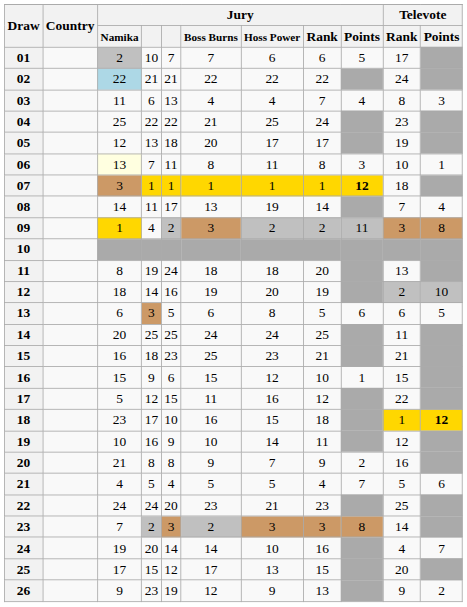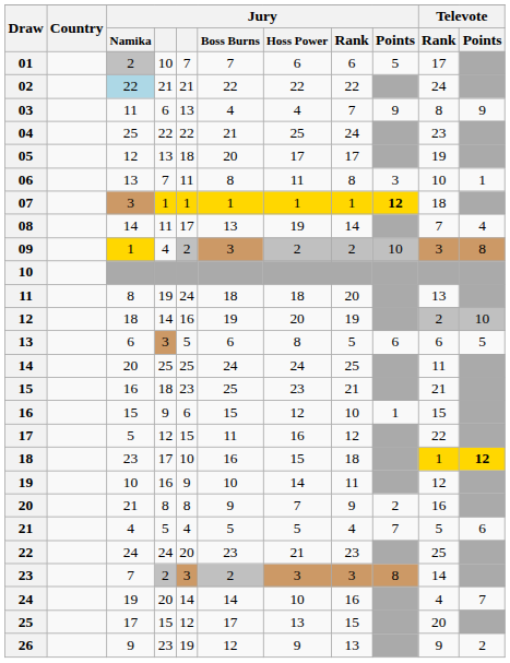 <table class="sortable wikitable collapsible plainrowheaders" style="text-align:center;">
 <tr>
 </tr>
 <tr>
 <th scope="col" rowspan="2">Draw</th>
 <th scope="col" rowspan="2">Country</th>
 <th scope="col" colspan="7">Jury</th>
 <th scope="col" colspan="2">Televote</th>
 </tr>
 <tr>
 <th scope="col"><small>Namika</small></th>
 <th scope="col"><small></small></th>
 <th scope="col"><small></small></th>
 <th scope="col"><small>Boss Burns</small></th>
 <th scope="col"><small>Hoss Power</small></th>
 <th scope="col">Rank</th>
 <th scope="col">Points</th>
 <th scope="col">Rank</th>
 <th scope="col">Points</th>
 </tr>
 <tr>
 <th scope="row" style="text-align:center;">01</th>
 <td style="text-align:left;"></td>
 <td style="background:silver;">2</td>
 <td>10</td>
 <td>7</td>
 <td>7</td>
 <td>6</td>
 <td>6</td>
 <td>5</td>
 <td>17</td>
 <td style="background:#AAAAAA;"></td>
 </tr>
 <tr>
 <th scope="row" style="text-align:center;">02</th>
 <td style="text-align:left;"></td>
 <td style="background: lightblue;">22</td>
 <td>21</td>
 <td>21</td>
 <td>22</td>
 <td>22</td>
 <td>22</td>
 <td style="background:#AAAAAA;"></td>
 <td>24</td>
 <td style="background:#AAAAAA;"></td>
 </tr>
 <tr>
 <th scope="row" style="text-align:center;">03</th>
 <td style="text-align:left;"></td>
 <td>11</td>
 <td>6</td>
 <td>13</td>
 <td>4</td>
 <td>4</td>
 <td>7</td>
-<td>4</td>
+<td>9</td>
 <td>8</td>
-<td>3</td>
+<td>9</td>
 </tr>
 <tr>
 <th scope="row" style="text-align:center;">04</th>
 <td style="text-align:left;"></td>
 <td>25</td>
 <td>22</td>
 <td>22</td>
 <td>21</td>
 <td>25</td>
 <td>24</td>
 <td style="background:#AAAAAA;"></td>
 <td>23</td>
 <td style="background:#AAAAAA;"></td>
 </tr>
 <tr>
 <th scope="row" style="text-align:center;">05</th>
 <td style="text-align:left;"></td>
 <td>12</td>
 <td>13</td>
 <td>18</td>
 <td>20</td>
 <td>17</td>
 <td>17</td>
 <td style="background:#AAAAAA;"></td>
 <td>19</td>
 <td style="background:#AAAAAA;"></td>
 </tr>
 <tr>
 <th scope="row" style="text-align:center;">06</th>
 <td style="text-align:left;"></td>
-<td style="background: lightyellow;">13</td>
+<td>13</td>
 <td>7</td>
 <td>11</td>
 <td>8</td>
 <td>11</td>
 <td>8</td>
 <td>3</td>
 <td>10</td>
 <td>1</td>
 </tr>
 <tr>
 <th scope="row" style="text-align:center;">07</th>
 <td style="text-align:left;"></td>
 <td style="background:#CC9966;">3</td>
 <td style="background:gold;">1</td>
 <td style="background:gold;">1</td>
 <td style="background:gold;">1</td>
 <td style="background:gold;">1</td>
 <td style="background:gold;">1</td>
 <td style="background:gold;"><strong>12</strong></td>
 <td>18</td>
 <td style="background:#AAAAAA;"></td>
 </tr>
 <tr>
 <th scope="row" style="text-align:center;">08</th>
 <td style="text-align:left;"></td>
 <td>14</td>
 <td>11</td>
 <td>17</td>
 <td>13</td>
 <td>19</td>
 <td>14</td>
 <td style="background:#AAAAAA;"></td>
 <td>7</td>
 <td>4</td>
 </tr>
 <tr>
 <th scope="row" style="text-align:center;">09</th>
 <td style="text-align:left;"></td>
 <td style="background:gold;">1</td>
 <td>4</td>
 <td style="background:silver;">2</td>
 <td style="background:#CC9966;">3</td>
 <td style="background:silver;">2</td>
 <td style="background:silver;">2</td>
-<td style="background:silver;">11</td>
+<td style="background:silver;">10</td>
 <td style="background:#CC9966;">3</td>
 <td style="background:#CC9966;">8</td>
 </tr>
 <tr class="sortbottom">
 <th scope="row" style="text-align:center;">10</th>
 <td style="text-align:left;"></td>
 <td style="background:#AAAAAA;"></td>
 <td style="background:#AAAAAA;"></td>
 <td style="background:#AAAAAA;"></td>
 <td style="background:#AAAAAA;"></td>
 <td style="background:#AAAAAA;"></td>
 <td style="background:#AAAAAA;"></td>
 <td style="background:#AAAAAA;"></td>
 <td style="background:#AAAAAA;"></td>
 <td style="background:#AAAAAA;"></td>
 </tr>
 <tr>
 <th scope="row" style="text-align:center;">11</th>
 <td style="text-align:left;"></td>
 <td>8</td>
 <td>19</td>
 <td>24</td>
 <td>18</td>
 <td>18</td>
 <td>20</td>
 <td style="background:#AAAAAA;"></td>
 <td>13</td>
 <td style="background:#AAAAAA;"></td>
 </tr>
 <tr>
 <th scope="row" style="text-align:center;">12</th>
 <td style="text-align:left;"></td>
 <td>18</td>
 <td>14</td>
 <td>16</td>
 <td>19</td>
 <td>20</td>
 <td>19</td>
 <td style="background:#AAAAAA;"></td>
 <td style="background:silver;">2</td>
 <td style="background:silver;">10</td>
 </tr>
 <tr>
 <th scope="row" style="text-align:center;">13</th>
 <td style="text-align:left;"></td>
 <td>6</td>
 <td style="background:#CC9966;">3</td>
 <td>5</td>
 <td>6</td>
 <td>8</td>
 <td>5</td>
 <td>6</td>
 <td>6</td>
 <td>5</td>
 </tr>
 <tr>
 <th scope="row" style="text-align:center;">14</th>
 <td style="text-align:left;"></td>
 <td>20</td>
 <td>25</td>
 <td>25</td>
 <td>24</td>
 <td>24</td>
 <td>25</td>
 <td style="background:#AAAAAA;"></td>
 <td>11</td>
 <td style="background:#AAAAAA;"></td>
 </tr>
 <tr>
 <th scope="row" style="text-align:center;">15</th>
 <td style="text-align:left;"></td>
 <td>16</td>
 <td>18</td>
 <td>23</td>
 <td>25</td>
 <td>23</td>
 <td>21</td>
 <td style="background:#AAAAAA;"></td>
 <td>21</td>
 <td style="background:#AAAAAA;"></td>
 </tr>
 <tr>
 <th scope="row" style="text-align:center;">16</th>
 <td style="text-align:left;"></td>
 <td>15</td>
 <td>9</td>
 <td>6</td>
 <td>15</td>
 <td>12</td>
 <td>10</td>
 <td>1</td>
 <td>15</td>
 <td style="background:#AAAAAA;"></td>
 </tr>
 <tr>
 <th scope="row" style="text-align:center;">17</th>
 <td style="text-align:left;"></td>
 <td>5</td>
 <td>12</td>
 <td>15</td>
 <td>11</td>
 <td>16</td>
 <td>12</td>
 <td style="background:#AAAAAA;"></td>
 <td>22</td>
 <td style="background:#AAAAAA;"></td>
 </tr>
 <tr>
 <th scope="row" style="text-align:center;">18</th>
 <td style="text-align:left;"></td>
 <td>23</td>
 <td>17</td>
 <td>10</td>
 <td>16</td>
 <td>15</td>
 <td>18</td>
 <td style="background:#AAAAAA;"></td>
 <td style="background:gold;">1</td>
 <td style="background:gold;"><strong>12</strong></td>
 </tr>
 <tr>
 <th scope="row" style="text-align:center;">19</th>
 <td style="text-align:left;"></td>
 <td>10</td>
 <td>16</td>
 <td>9</td>
 <td>10</td>
 <td>14</td>
 <td>11</td>
 <td style="background:#AAAAAA;"></td>
 <td>12</td>
 <td style="background:#AAAAAA;"></td>
 </tr>
 <tr>
 <th scope="row" style="text-align:center;">20</th>
 <td style="text-align:left;"></td>
 <td>21</td>
 <td>8</td>
 <td>8</td>
 <td>9</td>
 <td>7</td>
 <td>9</td>
 <td>2</td>
 <td>16</td>
 <td style="background:#AAAAAA;"></td>
 </tr>
 <tr>
 <th scope="row" style="text-align:center;">21</th>
 <td style="text-align:left;"></td>
 <td>4</td>
 <td>5</td>
 <td>4</td>
 <td>5</td>
 <td>5</td>
 <td>4</td>
 <td>7</td>
 <td>5</td>
 <td>6</td>
 </tr>
 <tr>
 <th scope="row" style="text-align:center;">22</th>
 <td style="text-align:left;"></td>
 <td>24</td>
 <td>24</td>
 <td>20</td>
 <td>23</td>
 <td>21</td>
 <td>23</td>
 <td style="background:#AAAAAA;"></td>
 <td>25</td>
 <td style="background:#AAAAAA;"></td>
 </tr>
 <tr>
 <th scope="row" style="text-align:center;">23</th>
 <td style="text-align:left;"></td>
 <td>7</td>
 <td style="background:silver;">2</td>
 <td style="background:#CC9966;">3</td>
 <td style="background:silver;">2</td>
 <td style="background:#CC9966;">3</td>
 <td style="background:#CC9966;">3</td>
 <td style="background:#CC9966;">8</td>
 <td>14</td>
 <td style="background:#AAAAAA;"></td>
 </tr>
 <tr>
 <th scope="row" style="text-align:center;">24</th>
 <td style="text-align:left;"></td>
 <td>19</td>
 <td>20</td>
 <td>14</td>
 <td>14</td>
 <td>10</td>
 <td>16</td>
 <td style="background:#AAAAAA;"></td>
 <td>4</td>
 <td>7</td>
 </tr>
 <tr>
 <th scope="row" style="text-align:center;">25</th>
 <td style="text-align:left;"></td>
 <td>17</td>
 <td>15</td>
 <td>12</td>
 <td>17</td>
 <td>13</td>
 <td>15</td>
 <td style="background:#AAAAAA;"></td>
 <td>20</td>
 <td style="background:#AAAAAA;"></td>
 </tr>
 <tr>
 <th scope="row" style="text-align:center;">26</th>
 <td style="text-align:left;"></td>
 <td>9</td>
 <td>23</td>
 <td>19</td>
 <td>12</td>
 <td>9</td>
 <td>13</td>
 <td style="background:#AAAAAA;"></td>
 <td>9</td>
 <td>2</td>
 </tr>
 </table>
